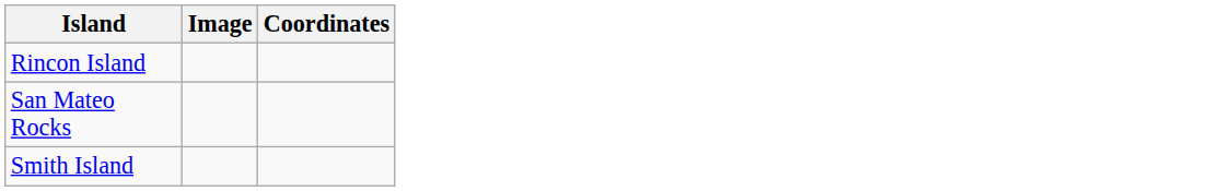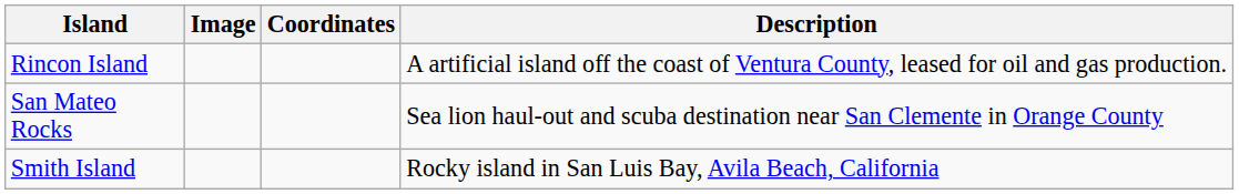 <table class="wikitable">
 <tr>
 <th width=110>Island</th>
 <th>Image</th>
 <th>Coordinates</th>
+<th>Description</th>
 </tr>
 <tr>
 <td><a href='#'>Rincon Island</a></td>
 <td></td>
 <td></td>
+<td>A  artificial island off the coast of <a href='#'>Ventura County</a>, leased for oil and gas production.</td>
 </tr>
 <tr>
 <td><a href='#'>San Mateo Rocks</a></td>
 <td></td>
 <td></td>
+<td>Sea lion haul-out and scuba destination near <a href='#'>San Clemente</a> in <a href='#'>Orange County</a></td>
 </tr>
 <tr>
 <td><a href='#'>Smith Island</a></td>
 <td></td>
 <td></td>
+<td>Rocky island in San Luis Bay, <a href='#'>Avila Beach, California</a></td>
 </tr>
 </table>
